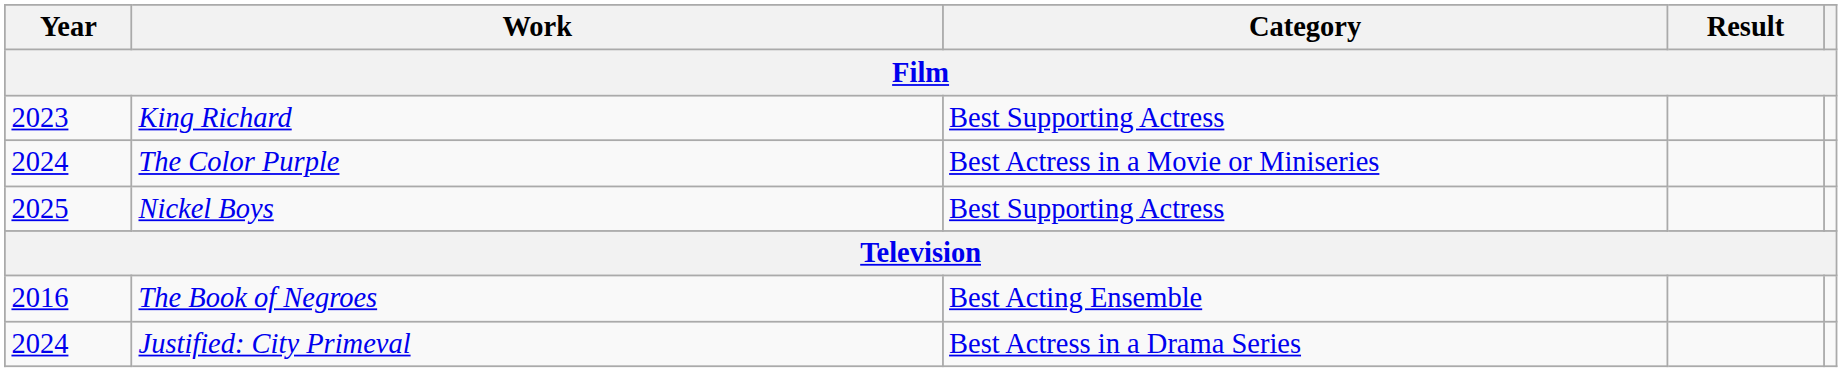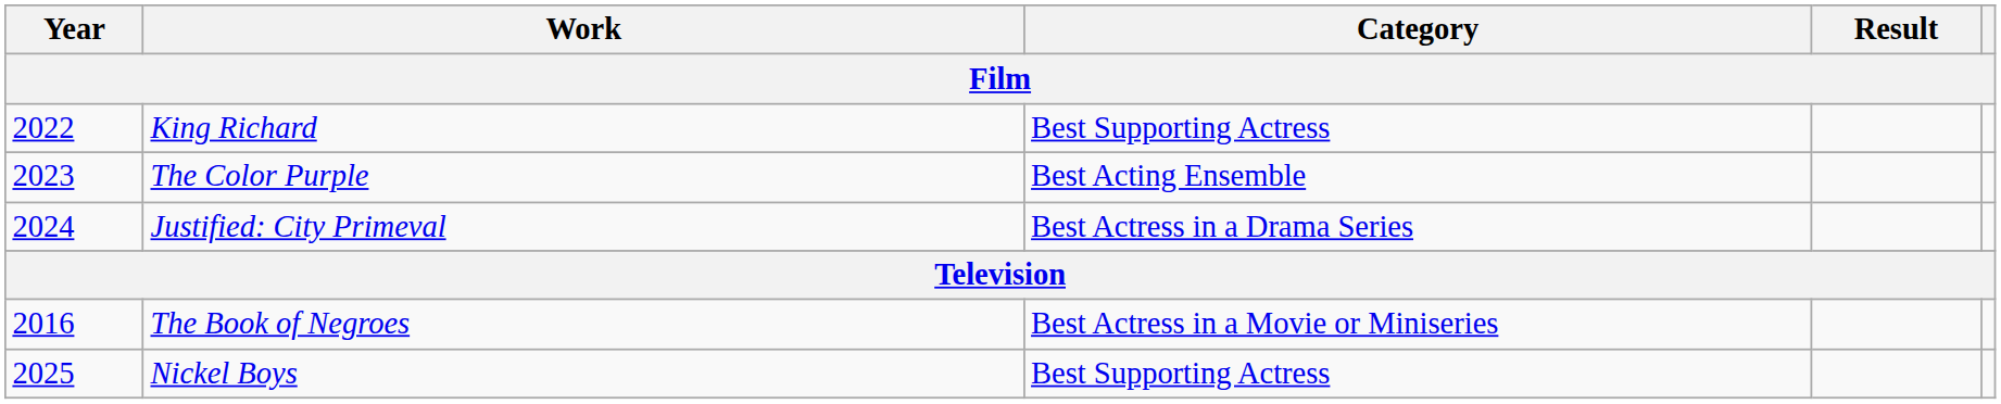 <table class="wikitable">
 <tr>
 <th scope="col" style="width:4em;">Year</th>
 <th scope="col" style="width:28em;">Work</th>
 <th scope="col" style="width:25em;">Category</th>
 <th scope="col" style="width:5em;">Result</th>
 <th></th>
 </tr>
 <tr>
 <th colspan="5" style="text-align:center;"><a href='#'>Film</a></th>
 </tr>
 <tr>
-<td><a href='#'>2023</a></td>
+<td><a href='#'>2022</a></td>
 <td><em><a href='#'>King Richard</a></em></td>
 <td><a href='#'>Best Supporting Actress</a></td>
 <td></td>
 <td></td>
 </tr>
 <tr>
+<td><a href='#'>2023</a></td>
+<td><em><a href='#'>The Color Purple</a></em></td>
+<td><a href='#'>Best Acting Ensemble</a></td>
+<td></td>
+<td></td>
+</tr>
+<tr>
 <td><a href='#'>2024</a></td>
-<td><em><a href='#'>The Color Purple</a></em></td>
+<td><em><a href='#'>Justified: City Primeval</a></em></td>
+<td><a href='#'>Best Actress in a Drama Series</a></td>
+<td></td>
+<td></td>
+</tr>
+<tr>
+<th colspan="5" style="text-align:center;"><a href='#'>Television</a></th>
+</tr>
+<tr>
+<td><a href='#'>2016</a></td>
+<td><em><a href='#'>The Book of Negroes</a></em></td>
 <td><a href='#'>Best Actress in a Movie or Miniseries</a></td>
 <td></td>
 <td></td>
 </tr>
 <tr>
 <td><a href='#'>2025</a></td>
 <td><em><a href='#'>Nickel Boys</a></em></td>
 <td><a href='#'>Best Supporting Actress</a></td>
 <td></td>
 <td></td>
 </tr>
-<tr>
-<th colspan="5" style="text-align:center;"><a href='#'>Television</a></th>
-</tr>
-<tr>
-<td><a href='#'>2016</a></td>
-<td><em><a href='#'>The Book of Negroes</a></em></td>
-<td><a href='#'>Best Acting Ensemble</a></td>
-<td></td>
-<td></td>
-</tr>
-<tr>
-<td><a href='#'>2024</a></td>
-<td><em><a href='#'>Justified: City Primeval</a></em></td>
-<td><a href='#'>Best Actress in a Drama Series</a></td>
-<td></td>
-<td></td>
-</tr>
 </table>
